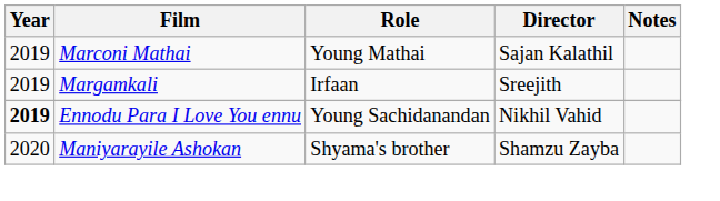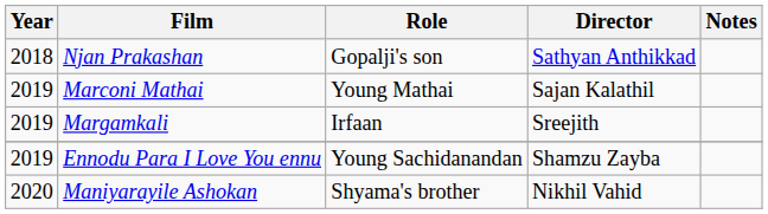 <table class="wikitable sortable">
 <tr>
 <th>Year</th>
 <th>Film</th>
 <th>Role</th>
 <th>Director</th>
 <th>Notes</th>
+</tr>
+<tr>
+<td>2018</td>
+<td><em><a href='#'>Njan Prakashan</a></em></td>
+<td>Gopalji's son</td>
+<td><a href='#'>Sathyan Anthikkad</a></td>
+<td></td>
 </tr>
 <tr>
 <td>2019</td>
 <td><em><a href='#'>Marconi Mathai</a></em></td>
 <td>Young Mathai</td>
 <td>Sajan Kalathil</td>
 <td></td>
 </tr>
 <tr>
 <td>2019</td>
 <td><em><a href='#'>Margamkali</a></em></td>
 <td>Irfaan</td>
 <td>Sreejith</td>
 <td></td>
 </tr>
 <tr>
 </tr>
 <tr>
-<td><strong>2019</strong></td>
+<td>2019</td>
 <td><em><a href='#'>Ennodu Para I Love You ennu</a></em></td>
 <td>Young Sachidanandan</td>
-<td>Nikhil Vahid</td>
+<td>Shamzu Zayba</td>
 <td></td>
 </tr>
 <tr>
 <td>2020</td>
 <td><em><a href='#'>Maniyarayile Ashokan</a></em></td>
 <td>Shyama's brother</td>
-<td>Shamzu Zayba</td>
+<td>Nikhil Vahid</td>
 <td></td>
 </tr>
 </table>
